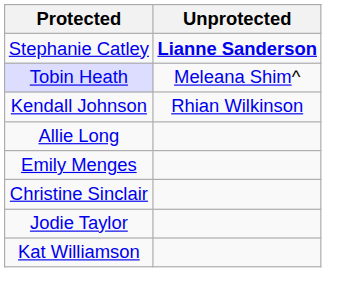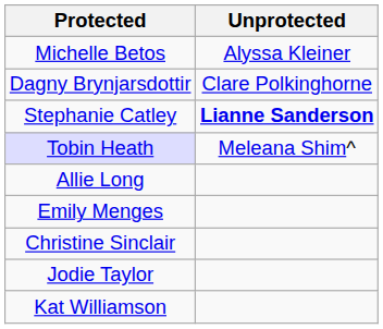 <table class="wikitable" style="text-align:center">
 <tr>
 <th scope="col">Protected</th>
 <th scope="col">Unprotected</th>
+</tr>
+<tr>
+<td><a href='#'>Michelle Betos</a></td>
+<td><a href='#'>Alyssa Kleiner</a></td>
+</tr>
+<tr>
+<td><a href='#'>Dagny Brynjarsdottir</a></td>
+<td><a href='#'>Clare Polkinghorne</a></td>
 </tr>
 <tr>
 <td><a href='#'>Stephanie Catley</a></td>
 <td><strong><a href='#'>Lianne Sanderson</a></strong></td>
 </tr>
 <tr>
 <td style="background:#ddf;"><a href='#'>Tobin Heath</a></td>
 <td><a href='#'>Meleana Shim</a>^</td>
-</tr>
-<tr>
-<td><a href='#'>Kendall Johnson</a></td>
-<td><a href='#'>Rhian Wilkinson</a></td>
 </tr>
 <tr>
 <td><a href='#'>Allie Long</a></td>
 <td> </td>
 </tr>
 <tr>
 <td><a href='#'>Emily Menges</a></td>
 <td> </td>
 </tr>
 <tr>
 <td><a href='#'>Christine Sinclair</a></td>
 <td> </td>
 </tr>
 <tr>
 <td><a href='#'>Jodie Taylor</a></td>
 <td> </td>
 </tr>
 <tr>
 <td><a href='#'>Kat Williamson</a></td>
 <td> </td>
 </tr>
 </table>
